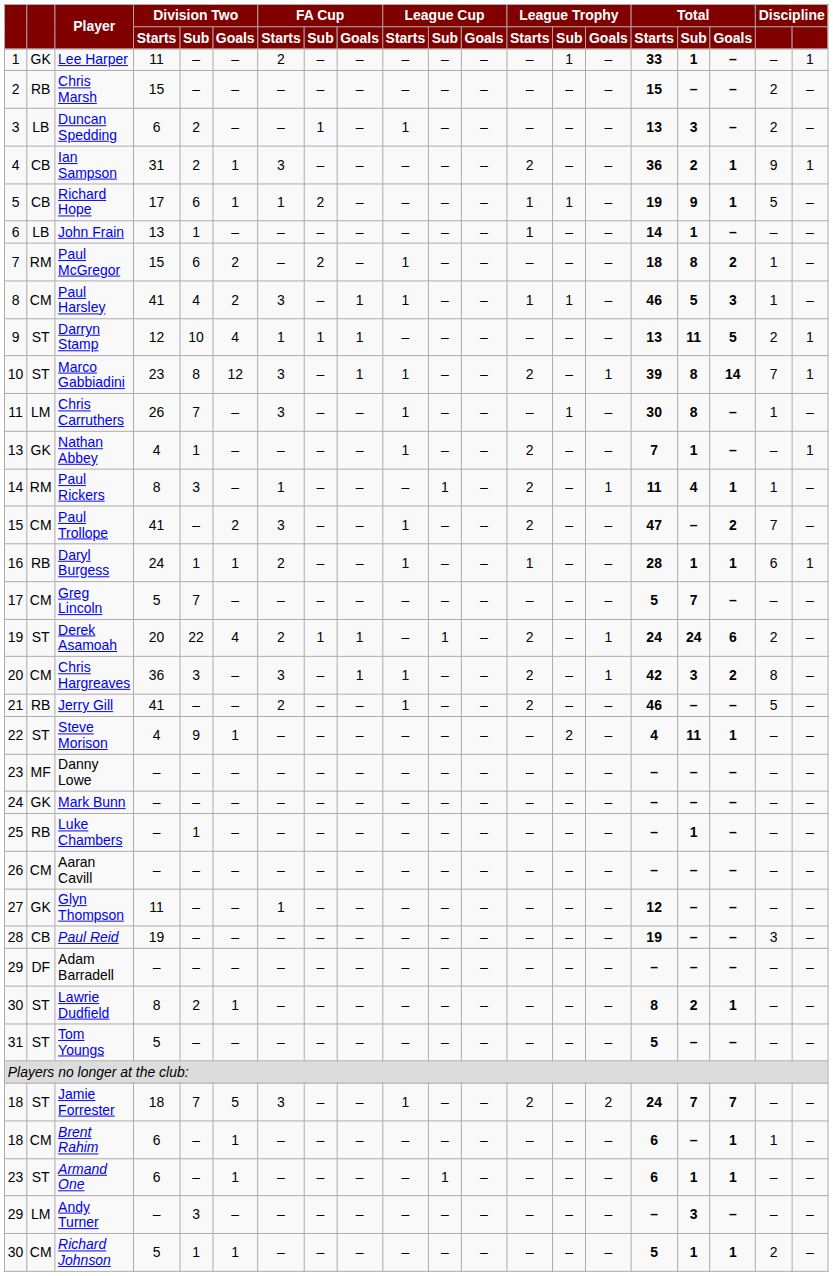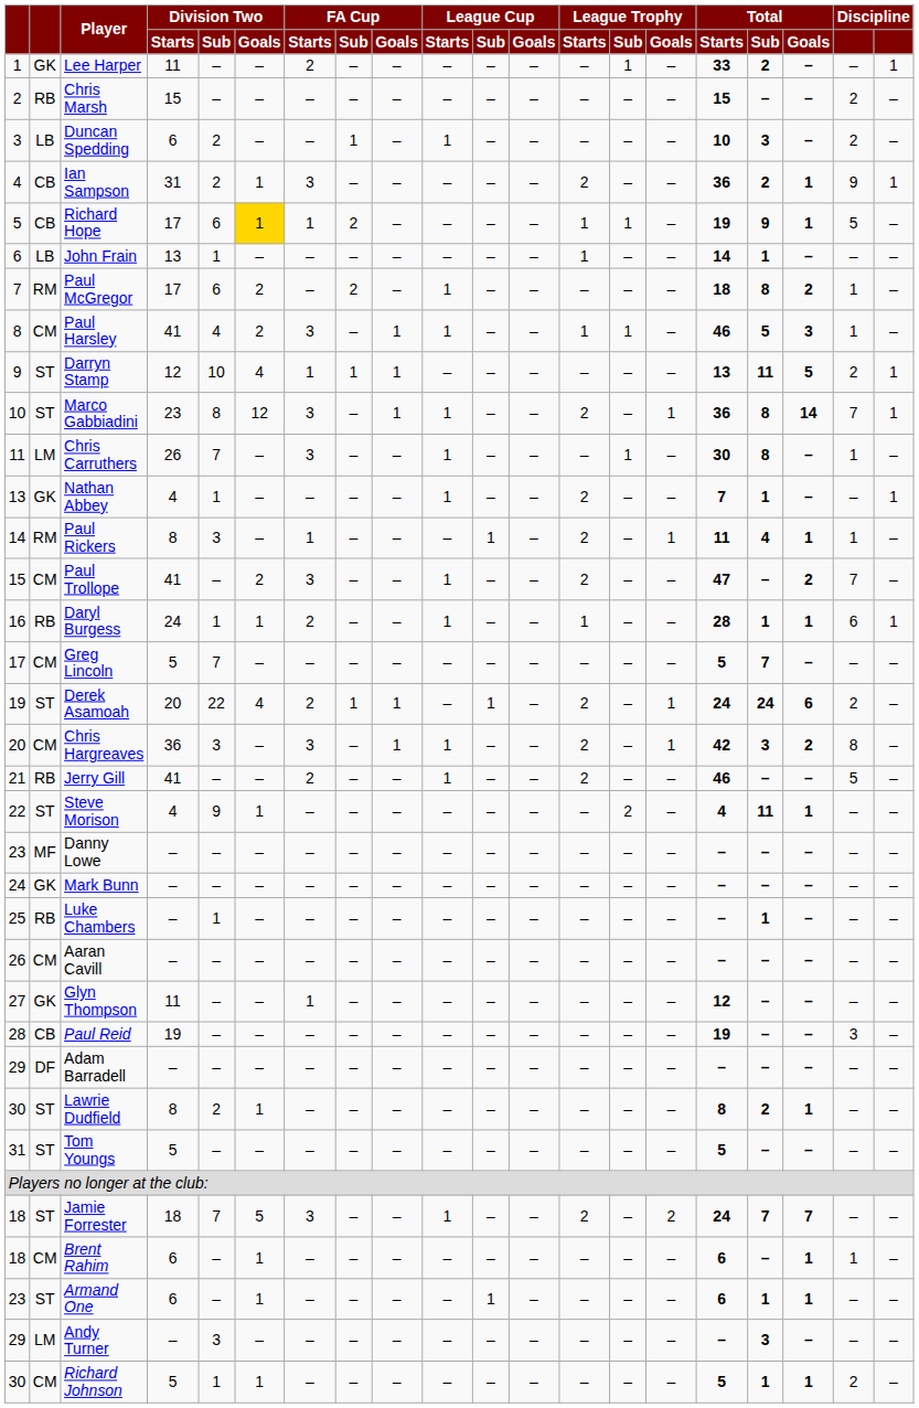 <table class="wikitable"  style="text-align:center; font-size:90%; width:80%;">
 <tr>
 <th rowspan="2" style="background:maroon; color:white;  width: 4%"></th>
 <th rowspan="2" style="background:maroon; color:white;  width: 4%"></th>
 <th rowspan="2" style="background:maroon; color:white; ">Player</th>
 <th colspan="3" style="background:maroon; color:white; ">Division Two</th>
 <th colspan="3" style="background:maroon; color:white; ">FA Cup</th>
 <th colspan="3" style="background:maroon; color:white; ">League Cup</th>
 <th colspan="3" style="background:maroon; color:white; ">League Trophy</th>
 <th colspan="3" style="background:maroon; color:white; ">Total</th>
 <th colspan="2" style="background:maroon; color:white; ">Discipline</th>
 </tr>
 <tr>
 <th style="background:maroon; color:white;  width: 4%;">Starts</th>
 <th style="background:maroon; color:white;  width: 4%;">Sub</th>
 <th style="background:maroon; color:white;  width: 4%;">Goals</th>
 <th style="background:maroon; color:white;  width: 4%;">Starts</th>
 <th style="background:maroon; color:white;  width: 4%;">Sub</th>
 <th style="background:maroon; color:white;  width: 4%;">Goals</th>
 <th style="background:maroon; color:white;  width: 4%;">Starts</th>
 <th style="background:maroon; color:white;  width: 4%;">Sub</th>
 <th style="background:maroon; color:white;  width: 4%;">Goals</th>
 <th style="background:maroon; color:white;  width: 4%;">Starts</th>
 <th style="background:maroon; color:white;  width: 4%;">Sub</th>
 <th style="background:maroon; color:white;  width: 4%;">Goals</th>
 <th style="background:maroon; color:white;  width: 4%;">Starts</th>
 <th style="background:maroon; color:white;  width: 4%;">Sub</th>
 <th style="background:maroon; color:white;  width: 4%;">Goals</th>
 <th style="background:maroon; color:white;  width: 4%;"></th>
 <th style="background:maroon; color:white;  width: 4%;"></th>
 </tr>
 <tr>
 <td>1</td>
 <td>GK</td>
 <td style="text-align:left;"><a href='#'>Lee Harper</a></td>
 <td>11</td>
 <td>–</td>
 <td>–</td>
 <td>2</td>
 <td>–</td>
 <td>–</td>
 <td>–</td>
 <td>–</td>
 <td>–</td>
 <td>–</td>
 <td>1</td>
 <td>–</td>
 <td><strong>33</strong></td>
-<td><strong>1</strong></td>
+<td><strong>2</strong></td>
 <td><strong>–</strong></td>
 <td>–</td>
 <td>1</td>
 </tr>
 <tr>
 <td>2</td>
 <td>RB</td>
 <td style="text-align:left;"><a href='#'>Chris Marsh</a></td>
 <td>15</td>
 <td>–</td>
 <td>–</td>
 <td>–</td>
 <td>–</td>
 <td>–</td>
 <td>–</td>
 <td>–</td>
 <td>–</td>
 <td>–</td>
 <td>–</td>
 <td>–</td>
 <td><strong>15</strong></td>
 <td><strong>–</strong></td>
 <td><strong>–</strong></td>
 <td>2</td>
 <td>–</td>
 </tr>
 <tr>
 <td>3</td>
 <td>LB</td>
 <td style="text-align:left;"><a href='#'>Duncan Spedding</a></td>
 <td>6</td>
 <td>2</td>
 <td>–</td>
 <td>–</td>
 <td>1</td>
 <td>–</td>
 <td>1</td>
 <td>–</td>
 <td>–</td>
 <td>–</td>
 <td>–</td>
 <td>–</td>
-<td><strong>13</strong></td>
+<td><strong>10</strong></td>
 <td><strong>3</strong></td>
 <td><strong>–</strong></td>
 <td>2</td>
 <td>–</td>
 </tr>
 <tr>
 <td>4</td>
 <td>CB</td>
 <td style="text-align:left;"><a href='#'>Ian Sampson</a></td>
 <td>31</td>
 <td>2</td>
 <td>1</td>
 <td>3</td>
 <td>–</td>
 <td>–</td>
 <td>–</td>
 <td>–</td>
 <td>–</td>
 <td>2</td>
 <td>–</td>
 <td>–</td>
 <td><strong>36</strong></td>
 <td><strong>2</strong></td>
 <td><strong>1</strong></td>
 <td>9</td>
 <td>1</td>
 </tr>
 <tr>
 <td>5</td>
 <td>CB</td>
 <td style="text-align:left;"><a href='#'>Richard Hope</a></td>
 <td>17</td>
 <td>6</td>
-<td>1</td>
+<td style="background: gold;">1</td>
 <td>1</td>
 <td>2</td>
 <td>–</td>
 <td>–</td>
 <td>–</td>
 <td>–</td>
 <td>1</td>
 <td>1</td>
 <td>–</td>
 <td><strong>19</strong></td>
 <td><strong>9</strong></td>
 <td><strong>1</strong></td>
 <td>5</td>
 <td>–</td>
 </tr>
 <tr>
 <td>6</td>
 <td>LB</td>
 <td style="text-align:left;"><a href='#'>John Frain</a></td>
 <td>13</td>
 <td>1</td>
 <td>–</td>
 <td>–</td>
 <td>–</td>
 <td>–</td>
 <td>–</td>
 <td>–</td>
 <td>–</td>
 <td>1</td>
 <td>–</td>
 <td>–</td>
 <td><strong>14</strong></td>
 <td><strong>1</strong></td>
 <td><strong>–</strong></td>
 <td>–</td>
 <td>–</td>
 </tr>
 <tr>
 <td>7</td>
 <td>RM</td>
 <td style="text-align:left;"><a href='#'>Paul McGregor</a></td>
-<td>15</td>
+<td>17</td>
 <td>6</td>
 <td>2</td>
 <td>–</td>
 <td>2</td>
 <td>–</td>
 <td>1</td>
 <td>–</td>
 <td>–</td>
 <td>–</td>
 <td>–</td>
 <td>–</td>
 <td><strong>18</strong></td>
 <td><strong>8</strong></td>
 <td><strong>2</strong></td>
 <td>1</td>
 <td>–</td>
 </tr>
 <tr>
 <td>8</td>
 <td>CM</td>
 <td style="text-align:left;"><a href='#'>Paul Harsley</a></td>
 <td>41</td>
 <td>4</td>
 <td>2</td>
 <td>3</td>
 <td>–</td>
 <td>1</td>
 <td>1</td>
 <td>–</td>
 <td>–</td>
 <td>1</td>
 <td>1</td>
 <td>–</td>
 <td><strong>46</strong></td>
 <td><strong>5</strong></td>
 <td><strong>3</strong></td>
 <td>1</td>
 <td>–</td>
 </tr>
 <tr>
 <td>9</td>
 <td>ST</td>
 <td style="text-align:left;"><a href='#'>Darryn Stamp</a></td>
 <td>12</td>
 <td>10</td>
 <td>4</td>
 <td>1</td>
 <td>1</td>
 <td>1</td>
 <td>–</td>
 <td>–</td>
 <td>–</td>
 <td>–</td>
 <td>–</td>
 <td>–</td>
 <td><strong>13</strong></td>
 <td><strong>11</strong></td>
 <td><strong>5</strong></td>
 <td>2</td>
 <td>1</td>
 </tr>
 <tr>
 <td>10</td>
 <td>ST</td>
 <td style="text-align:left;"><a href='#'>Marco Gabbiadini</a></td>
 <td>23</td>
 <td>8</td>
 <td>12</td>
 <td>3</td>
 <td>–</td>
 <td>1</td>
 <td>1</td>
 <td>–</td>
 <td>–</td>
 <td>2</td>
 <td>–</td>
 <td>1</td>
-<td><strong>39</strong></td>
+<td><strong>36</strong></td>
 <td><strong>8</strong></td>
 <td><strong>14</strong></td>
 <td>7</td>
 <td>1</td>
 </tr>
 <tr>
 <td>11</td>
 <td>LM</td>
 <td style="text-align:left;"><a href='#'>Chris Carruthers</a></td>
 <td>26</td>
 <td>7</td>
 <td>–</td>
 <td>3</td>
 <td>–</td>
 <td>–</td>
 <td>1</td>
 <td>–</td>
 <td>–</td>
 <td>–</td>
 <td>1</td>
 <td>–</td>
 <td><strong>30</strong></td>
 <td><strong>8</strong></td>
 <td><strong>–</strong></td>
 <td>1</td>
 <td>–</td>
 </tr>
 <tr>
 <td>13</td>
 <td>GK</td>
 <td style="text-align:left;"><a href='#'>Nathan Abbey</a></td>
 <td>4</td>
 <td>1</td>
 <td>–</td>
 <td>–</td>
 <td>–</td>
 <td>–</td>
 <td>1</td>
 <td>–</td>
 <td>–</td>
 <td>2</td>
 <td>–</td>
 <td>–</td>
 <td><strong>7</strong></td>
 <td><strong>1</strong></td>
 <td><strong>–</strong></td>
 <td>–</td>
 <td>1</td>
 </tr>
 <tr>
 <td>14</td>
 <td>RM</td>
 <td style="text-align:left;"><a href='#'>Paul Rickers</a></td>
 <td>8</td>
 <td>3</td>
 <td>–</td>
 <td>1</td>
 <td>–</td>
 <td>–</td>
 <td>–</td>
 <td>1</td>
 <td>–</td>
 <td>2</td>
 <td>–</td>
 <td>1</td>
 <td><strong>11</strong></td>
 <td><strong>4</strong></td>
 <td><strong>1</strong></td>
 <td>1</td>
 <td>–</td>
 </tr>
 <tr>
 <td>15</td>
 <td>CM</td>
 <td style="text-align:left;"><a href='#'>Paul Trollope</a></td>
 <td>41</td>
 <td>–</td>
 <td>2</td>
 <td>3</td>
 <td>–</td>
 <td>–</td>
 <td>1</td>
 <td>–</td>
 <td>–</td>
 <td>2</td>
 <td>–</td>
 <td>–</td>
 <td><strong>47</strong></td>
 <td><strong>–</strong></td>
 <td><strong>2</strong></td>
 <td>7</td>
 <td>–</td>
 </tr>
 <tr>
 <td>16</td>
 <td>RB</td>
 <td style="text-align:left;"><a href='#'>Daryl Burgess</a></td>
 <td>24</td>
 <td>1</td>
 <td>1</td>
 <td>2</td>
 <td>–</td>
 <td>–</td>
 <td>1</td>
 <td>–</td>
 <td>–</td>
 <td>1</td>
 <td>–</td>
 <td>–</td>
 <td><strong>28</strong></td>
 <td><strong>1</strong></td>
 <td><strong>1</strong></td>
 <td>6</td>
 <td>1</td>
 </tr>
 <tr>
 <td>17</td>
 <td>CM</td>
 <td style="text-align:left;"><a href='#'>Greg Lincoln</a></td>
 <td>5</td>
 <td>7</td>
 <td>–</td>
 <td>–</td>
 <td>–</td>
 <td>–</td>
 <td>–</td>
 <td>–</td>
 <td>–</td>
 <td>–</td>
 <td>–</td>
 <td>–</td>
 <td><strong>5</strong></td>
 <td><strong>7</strong></td>
 <td><strong>–</strong></td>
 <td>–</td>
 <td>–</td>
 </tr>
 <tr>
 <td>19</td>
 <td>ST</td>
 <td style="text-align:left;"><a href='#'>Derek Asamoah</a></td>
 <td>20</td>
 <td>22</td>
 <td>4</td>
 <td>2</td>
 <td>1</td>
 <td>1</td>
 <td>–</td>
 <td>1</td>
 <td>–</td>
 <td>2</td>
 <td>–</td>
 <td>1</td>
 <td><strong>24</strong></td>
 <td><strong>24</strong></td>
 <td><strong>6</strong></td>
 <td>2</td>
 <td>–</td>
 </tr>
 <tr>
 <td>20</td>
 <td>CM</td>
 <td style="text-align:left;"><a href='#'>Chris Hargreaves</a></td>
 <td>36</td>
 <td>3</td>
 <td>–</td>
 <td>3</td>
 <td>–</td>
 <td>1</td>
 <td>1</td>
 <td>–</td>
 <td>–</td>
 <td>2</td>
 <td>–</td>
 <td>1</td>
 <td><strong>42</strong></td>
 <td><strong>3</strong></td>
 <td><strong>2</strong></td>
 <td>8</td>
 <td>–</td>
 </tr>
 <tr>
 <td>21</td>
 <td>RB</td>
 <td style="text-align:left;"><a href='#'>Jerry Gill</a></td>
 <td>41</td>
 <td>–</td>
 <td>–</td>
 <td>2</td>
 <td>–</td>
 <td>–</td>
 <td>1</td>
 <td>–</td>
 <td>–</td>
 <td>2</td>
 <td>–</td>
 <td>–</td>
 <td><strong>46</strong></td>
 <td><strong>–</strong></td>
 <td><strong>–</strong></td>
 <td>5</td>
 <td>–</td>
 </tr>
 <tr>
 <td>22</td>
 <td>ST</td>
 <td style="text-align:left;"><a href='#'>Steve Morison</a></td>
 <td>4</td>
 <td>9</td>
 <td>1</td>
 <td>–</td>
 <td>–</td>
 <td>–</td>
 <td>–</td>
 <td>–</td>
 <td>–</td>
 <td>–</td>
 <td>2</td>
 <td>–</td>
 <td><strong>4</strong></td>
 <td><strong>11</strong></td>
 <td><strong>1</strong></td>
 <td>–</td>
 <td>–</td>
 </tr>
 <tr>
 <td>23</td>
 <td>MF</td>
 <td style="text-align:left;">Danny Lowe</td>
 <td>–</td>
 <td>–</td>
 <td>–</td>
 <td>–</td>
 <td>–</td>
 <td>–</td>
 <td>–</td>
 <td>–</td>
 <td>–</td>
 <td>–</td>
 <td>–</td>
 <td>–</td>
 <td><strong>–</strong></td>
 <td><strong>–</strong></td>
 <td><strong>–</strong></td>
 <td>–</td>
 <td>–</td>
 </tr>
 <tr>
 <td>24</td>
 <td>GK</td>
 <td style="text-align:left;"><a href='#'>Mark Bunn</a></td>
 <td>–</td>
 <td>–</td>
 <td>–</td>
 <td>–</td>
 <td>–</td>
 <td>–</td>
 <td>–</td>
 <td>–</td>
 <td>–</td>
 <td>–</td>
 <td>–</td>
 <td>–</td>
 <td><strong>–</strong></td>
 <td><strong>–</strong></td>
 <td><strong>–</strong></td>
 <td>–</td>
 <td>–</td>
 </tr>
 <tr>
 <td>25</td>
 <td>RB</td>
 <td style="text-align:left;"><a href='#'>Luke Chambers</a></td>
 <td>–</td>
 <td>1</td>
 <td>–</td>
 <td>–</td>
 <td>–</td>
 <td>–</td>
 <td>–</td>
 <td>–</td>
 <td>–</td>
 <td>–</td>
 <td>–</td>
 <td>–</td>
 <td><strong>–</strong></td>
 <td><strong>1</strong></td>
 <td><strong>–</strong></td>
 <td>–</td>
 <td>–</td>
 </tr>
 <tr>
 <td>26</td>
 <td>CM</td>
 <td style="text-align:left;">Aaran Cavill</td>
 <td>–</td>
 <td>–</td>
 <td>–</td>
 <td>–</td>
 <td>–</td>
 <td>–</td>
 <td>–</td>
 <td>–</td>
 <td>–</td>
 <td>–</td>
 <td>–</td>
 <td>–</td>
 <td><strong>–</strong></td>
 <td><strong>–</strong></td>
 <td><strong>–</strong></td>
 <td>–</td>
 <td>–</td>
 </tr>
 <tr>
 <td>27</td>
 <td>GK</td>
 <td style="text-align:left;"><a href='#'>Glyn Thompson</a></td>
 <td>11</td>
 <td>–</td>
 <td>–</td>
 <td>1</td>
 <td>–</td>
 <td>–</td>
 <td>–</td>
 <td>–</td>
 <td>–</td>
 <td>–</td>
 <td>–</td>
 <td>–</td>
 <td><strong>12</strong></td>
 <td><strong>–</strong></td>
 <td><strong>–</strong></td>
 <td>–</td>
 <td>–</td>
 </tr>
 <tr>
 <td>28</td>
 <td>CB</td>
 <td style="text-align:left;"><em><a href='#'>Paul Reid</a></em></td>
 <td>19</td>
 <td>–</td>
 <td>–</td>
 <td>–</td>
 <td>–</td>
 <td>–</td>
 <td>–</td>
 <td>–</td>
 <td>–</td>
 <td>–</td>
 <td>–</td>
 <td>–</td>
 <td><strong>19</strong></td>
 <td><strong>–</strong></td>
 <td><strong>–</strong></td>
 <td>3</td>
 <td>–</td>
 </tr>
 <tr>
 <td>29</td>
 <td>DF</td>
 <td style="text-align:left;">Adam Barradell</td>
 <td>–</td>
 <td>–</td>
 <td>–</td>
 <td>–</td>
 <td>–</td>
 <td>–</td>
 <td>–</td>
 <td>–</td>
 <td>–</td>
 <td>–</td>
 <td>–</td>
 <td>–</td>
 <td><strong>–</strong></td>
 <td><strong>–</strong></td>
 <td><strong>–</strong></td>
 <td>–</td>
 <td>–</td>
 </tr>
 <tr>
 <td>30</td>
 <td>ST</td>
 <td style="text-align:left;"><a href='#'>Lawrie Dudfield</a></td>
 <td>8</td>
 <td>2</td>
 <td>1</td>
 <td>–</td>
 <td>–</td>
 <td>–</td>
 <td>–</td>
 <td>–</td>
 <td>–</td>
 <td>–</td>
 <td>–</td>
 <td>–</td>
 <td><strong>8</strong></td>
 <td><strong>2</strong></td>
 <td><strong>1</strong></td>
 <td>–</td>
 <td>–</td>
 </tr>
 <tr>
 <td>31</td>
 <td>ST</td>
 <td style="text-align:left;"><a href='#'>Tom Youngs</a></td>
 <td>5</td>
 <td>–</td>
 <td>–</td>
 <td>–</td>
 <td>–</td>
 <td>–</td>
 <td>–</td>
 <td>–</td>
 <td>–</td>
 <td>–</td>
 <td>–</td>
 <td>–</td>
 <td><strong>5</strong></td>
 <td><strong>–</strong></td>
 <td><strong>–</strong></td>
 <td>–</td>
 <td>–</td>
 </tr>
 <tr>
 <td colspan="20" style="background:#dcdcdc; text-align:left;"><em>Players no longer at the club:</em></td>
 </tr>
 <tr>
 <td>18</td>
 <td>ST</td>
 <td style="text-align:left;"><a href='#'>Jamie Forrester</a></td>
 <td>18</td>
 <td>7</td>
 <td>5</td>
 <td>3</td>
 <td>–</td>
 <td>–</td>
 <td>1</td>
 <td>–</td>
 <td>–</td>
 <td>2</td>
 <td>–</td>
 <td>2</td>
 <td><strong>24</strong></td>
 <td><strong>7</strong></td>
 <td><strong>7</strong></td>
 <td>–</td>
 <td>–</td>
 </tr>
 <tr>
 <td>18</td>
 <td>CM</td>
 <td style="text-align:left;"><em><a href='#'>Brent Rahim</a></em></td>
 <td>6</td>
 <td>–</td>
 <td>1</td>
 <td>–</td>
 <td>–</td>
 <td>–</td>
 <td>–</td>
 <td>–</td>
 <td>–</td>
 <td>–</td>
 <td>–</td>
 <td>–</td>
 <td><strong>6</strong></td>
 <td><strong>–</strong></td>
 <td><strong>1</strong></td>
 <td>1</td>
 <td>–</td>
 </tr>
 <tr>
 <td>23</td>
 <td>ST</td>
 <td style="text-align:left;"><em><a href='#'>Armand One</a></em></td>
 <td>6</td>
 <td>–</td>
 <td>1</td>
 <td>–</td>
 <td>–</td>
 <td>–</td>
 <td>–</td>
 <td>1</td>
 <td>–</td>
 <td>–</td>
 <td>–</td>
 <td>–</td>
 <td><strong>6</strong></td>
 <td><strong>1</strong></td>
 <td><strong>1</strong></td>
 <td>–</td>
 <td>–</td>
 </tr>
 <tr>
 <td>29</td>
 <td>LM</td>
 <td style="text-align:left;"><a href='#'>Andy Turner</a></td>
 <td>–</td>
 <td>3</td>
 <td>–</td>
 <td>–</td>
 <td>–</td>
 <td>–</td>
 <td>–</td>
 <td>–</td>
 <td>–</td>
 <td>–</td>
 <td>–</td>
 <td>–</td>
 <td><strong>–</strong></td>
 <td><strong>3</strong></td>
 <td><strong>–</strong></td>
 <td>–</td>
 <td>–</td>
 </tr>
 <tr>
 <td>30</td>
 <td>CM</td>
 <td style="text-align:left;"><em><a href='#'>Richard Johnson</a></em></td>
 <td>5</td>
 <td>1</td>
 <td>1</td>
 <td>–</td>
 <td>–</td>
 <td>–</td>
 <td>–</td>
 <td>–</td>
 <td>–</td>
 <td>–</td>
 <td>–</td>
 <td>–</td>
 <td><strong>5</strong></td>
 <td><strong>1</strong></td>
 <td><strong>1</strong></td>
 <td>2</td>
 <td>–</td>
 </tr>
 </table>
